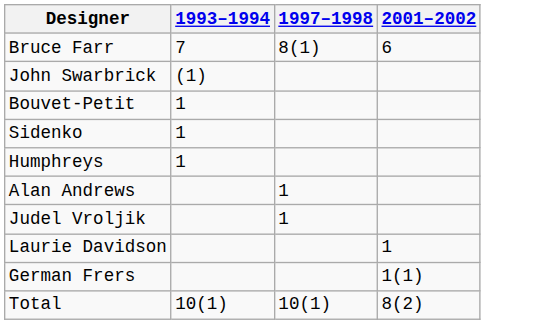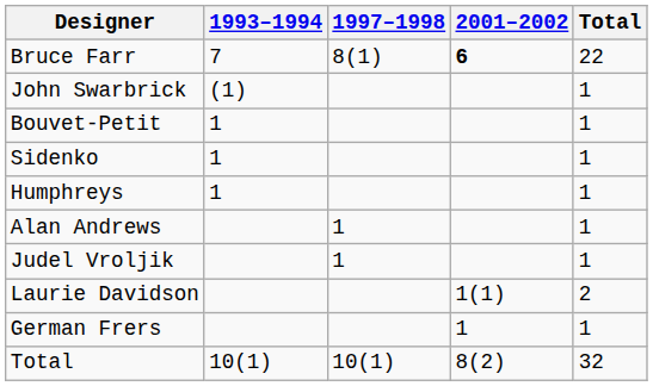 <table class="wikitable sortable">
 <tr>
 <th>Designer</th>
 <th><a href='#'>1993–1994</a></th>
 <th><a href='#'>1997–1998</a></th>
 <th><a href='#'>2001–2002</a></th>
+<th>Total</th>
 </tr>
 <tr>
 <td>Bruce Farr</td>
 <td>7</td>
 <td>8(1)</td>
-<td>6</td>
+<td><strong>6</strong></td>
+<td>22</td>
 </tr>
 <tr>
 <td>John Swarbrick</td>
 <td>(1)</td>
 <td></td>
 <td></td>
+<td>1</td>
 </tr>
 <tr>
 <td>Bouvet-Petit</td>
 <td>1</td>
 <td></td>
 <td></td>
+<td>1</td>
 </tr>
 <tr>
 <td>Sidenko</td>
 <td>1</td>
 <td></td>
 <td></td>
+<td>1</td>
 </tr>
 <tr>
 <td>Humphreys</td>
 <td>1</td>
 <td></td>
 <td></td>
+<td>1</td>
 </tr>
 <tr>
 <td>Alan Andrews</td>
 <td></td>
 <td>1</td>
 <td></td>
+<td>1</td>
 </tr>
 <tr>
 <td>Judel Vroljik</td>
 <td></td>
 <td>1</td>
 <td></td>
+<td>1</td>
 </tr>
 <tr>
 <td>Laurie Davidson</td>
 <td></td>
 <td></td>
-<td>1</td>
+<td>1(1)</td>
+<td>2</td>
 </tr>
 <tr>
 <td>German Frers</td>
 <td></td>
 <td></td>
-<td>1(1)</td>
+<td>1</td>
+<td>1</td>
 </tr>
 <tr>
 <td>Total</td>
 <td>10(1)</td>
 <td>10(1)</td>
 <td>8(2)</td>
+<td>32</td>
 </tr>
 </table>
